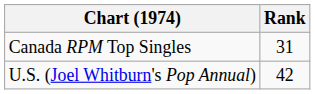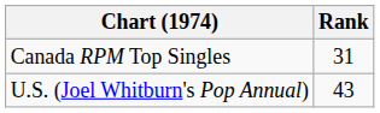 <table class="wikitable">
 <tr>
 <th align="left">Chart (1974)</th>
 <th style="text-align:center;">Rank</th>
 </tr>
 <tr>
 <td>Canada <em>RPM</em> Top Singles</td>
 <td style="text-align:center;">31</td>
 </tr>
 <tr>
 <td>U.S. (<a href='#'>Joel Whitburn</a>'s <em>Pop Annual</em>)</td>
-<td style="text-align:center;">42</td>
+<td style="text-align:center;">43</td>
 </tr>
 </table>
